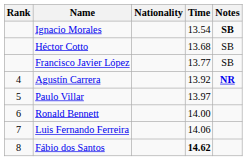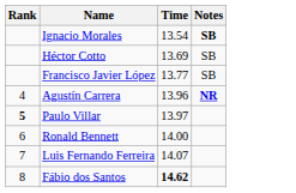 <table class="wikitable sortable" style="text-align:center;font-size:95%">
 <tr>
 <th>Rank</th>
 <th>Name</th>
-<th>Nationality</th>
 <th>Time</th>
 <th>Notes</th>
 </tr>
 <tr>
 <td></td>
 <td align=left><a href='#'>Ignacio Morales</a></td>
-<td align=left></td>
 <td>13.54</td>
 <td><strong>SB</strong></td>
 </tr>
 <tr>
 <td></td>
 <td align=left><a href='#'>Héctor Cotto</a></td>
-<td align=left></td>
-<td>13.68</td>
+<td>13.69</td>
 <td>SB</td>
 </tr>
 <tr>
 <td></td>
 <td align=left><a href='#'>Francisco Javier López</a></td>
-<td align=left></td>
 <td>13.77</td>
 <td>SB</td>
 </tr>
 <tr>
 <td>4</td>
 <td align=left><a href='#'>Agustín Carrera</a></td>
-<td align=left></td>
-<td>13.92</td>
+<td>13.96</td>
 <td><strong><a href='#'>NR</a></strong></td>
 </tr>
 <tr>
-<td>5</td>
+<td><strong>5</strong></td>
 <td align=left><a href='#'>Paulo Villar</a></td>
-<td align=left></td>
 <td>13.97</td>
 <td></td>
 </tr>
 <tr>
 <td>6</td>
 <td align=left><a href='#'>Ronald Bennett</a></td>
-<td align=left></td>
 <td>14.00</td>
 <td></td>
 </tr>
 <tr>
 <td>7</td>
 <td align=left><a href='#'>Luis Fernando Ferreira</a></td>
-<td align=left></td>
-<td>14.06</td>
+<td>14.07</td>
 <td></td>
 </tr>
 <tr>
 <td>8</td>
 <td align=left><a href='#'>Fábio dos Santos</a></td>
-<td align=left></td>
 <td><strong>14.62</strong></td>
 <td></td>
 </tr>
 </table>
